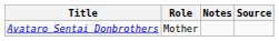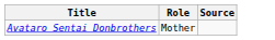 <table class="wikitable sortable plainrowheaders">
 <tr>
 <th>Title</th>
 <th>Role</th>
-<th class="unsortable">Notes</th>
 <th class="unsortable">Source</th>
 </tr>
 <tr>
 <td><em><a href='#'>Avataro Sentai Donbrothers</a></em></td>
 <td>Mother</td>
 <td></td>
-<td></td>
 </tr>
 </table>
